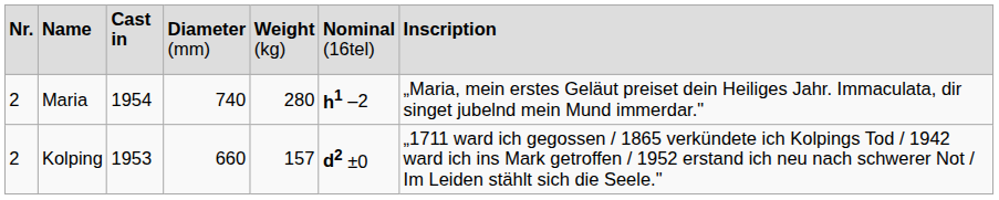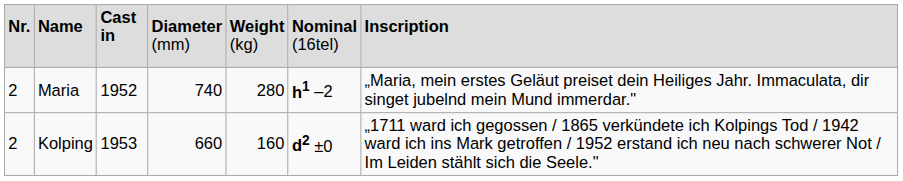 <table class="wikitable">
 <tr ---->
 <td bgcolor=#dddddd><strong>Nr.</strong><br> </td>
 <td bgcolor=#dddddd><strong>Name</strong><br> </td>
 <td bgcolor=#dddddd><strong>Cast in</strong><br> </td>
 <td bgcolor=#dddddd><strong>Diameter</strong><br>(mm)</td>
 <td bgcolor=#dddddd><strong>Weight</strong><br>(kg)</td>
 <td bgcolor=#dddddd><strong>Nominal</strong><br>(16tel)</td>
 <td bgcolor=#dddddd><strong>Inscription</strong><br> </td>
 </tr>
 <tr ---->
 <td>2</td>
 <td>Maria</td>
-<td>1954</td>
+<td>1952</td>
 <td align="right">740</td>
 <td align="right">280</td>
 <td><strong>h<sup>1</sup></strong> –2</td>
 <td>„Maria, mein erstes Geläut preiset dein Heiliges Jahr. Immaculata, dir singet jubelnd mein Mund immerdar."</td>
 </tr>
 <tr ---->
 <td>2</td>
 <td>Kolping</td>
 <td>1953</td>
 <td align="right">660</td>
-<td align="right">157</td>
+<td align="right">160</td>
 <td><strong>d<sup>2</sup></strong> ±0</td>
 <td>„1711 ward ich gegossen / 1865 verkündete ich Kolpings Tod / 1942 ward ich ins Mark getroffen / 1952 erstand ich neu nach schwerer Not / Im Leiden stählt sich die Seele."</td>
 </tr>
 </table>
